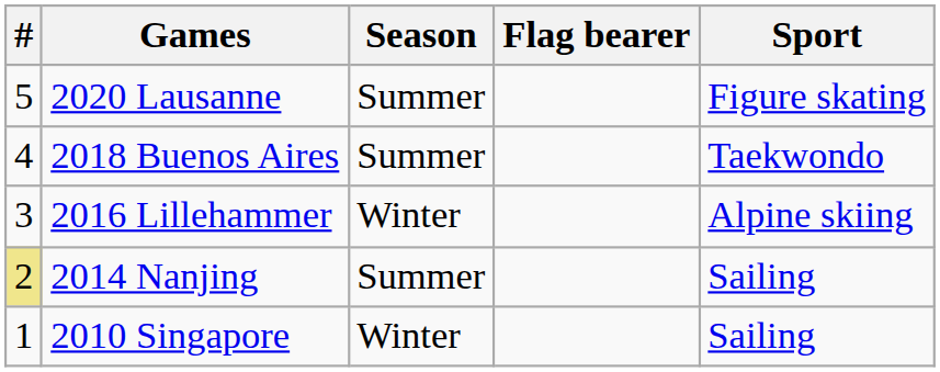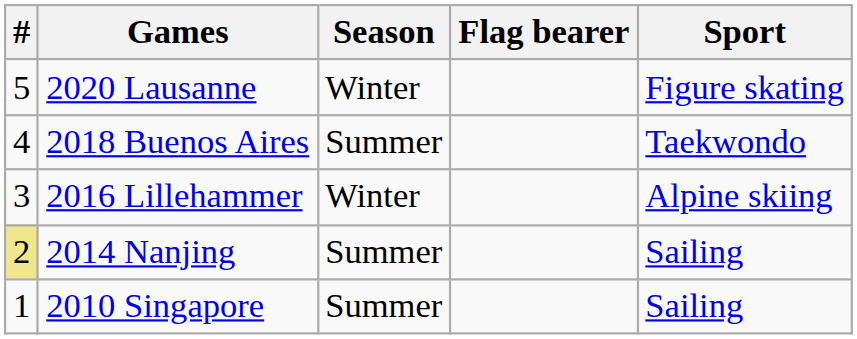 <table class="wikitable sortable">
 <tr>
 <th>#</th>
 <th>Games</th>
 <th>Season</th>
 <th>Flag bearer</th>
 <th>Sport</th>
 </tr>
 <tr>
 <td>5</td>
 <td><a href='#'>2020 Lausanne</a></td>
-<td>Summer</td>
+<td>Winter</td>
 <td></td>
 <td><a href='#'>Figure skating</a></td>
 </tr>
 <tr>
 <td>4</td>
 <td><a href='#'>2018 Buenos Aires</a></td>
 <td>Summer</td>
 <td></td>
 <td><a href='#'>Taekwondo</a></td>
 </tr>
 <tr>
 <td>3</td>
 <td><a href='#'>2016 Lillehammer</a></td>
 <td>Winter</td>
 <td></td>
 <td><a href='#'>Alpine skiing</a></td>
 </tr>
 <tr>
 <td style="background: khaki;">2</td>
 <td><a href='#'>2014 Nanjing</a></td>
 <td>Summer</td>
 <td></td>
 <td><a href='#'>Sailing</a></td>
 </tr>
 <tr>
 <td>1</td>
 <td><a href='#'>2010 Singapore</a></td>
-<td>Winter</td>
+<td>Summer</td>
 <td></td>
 <td><a href='#'>Sailing</a></td>
 </tr>
 </table>
